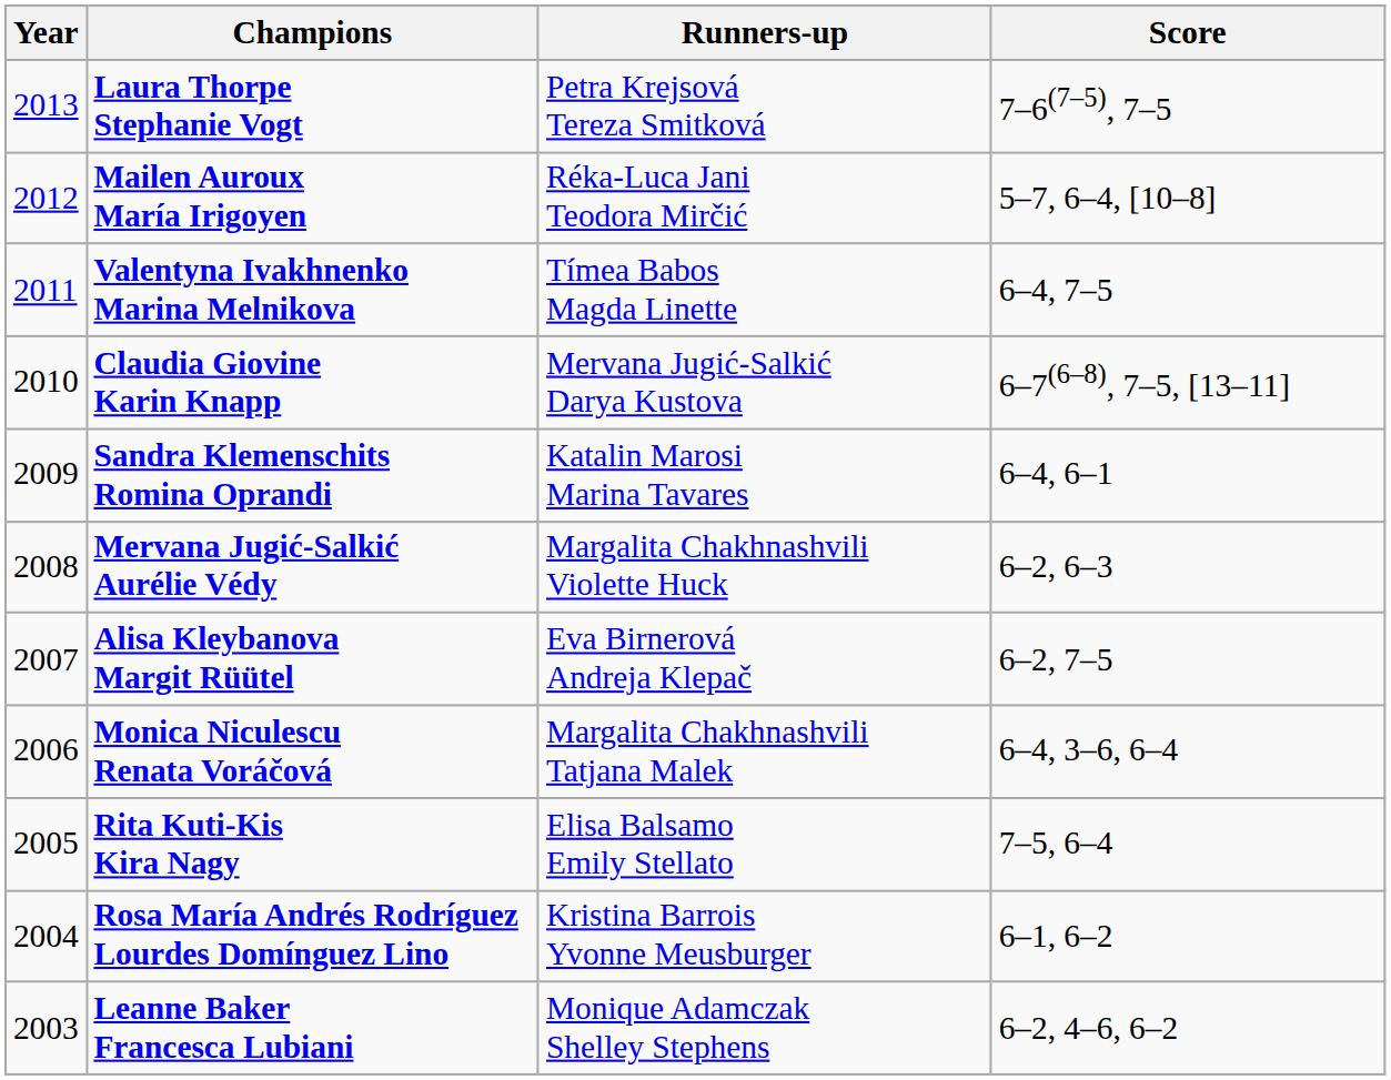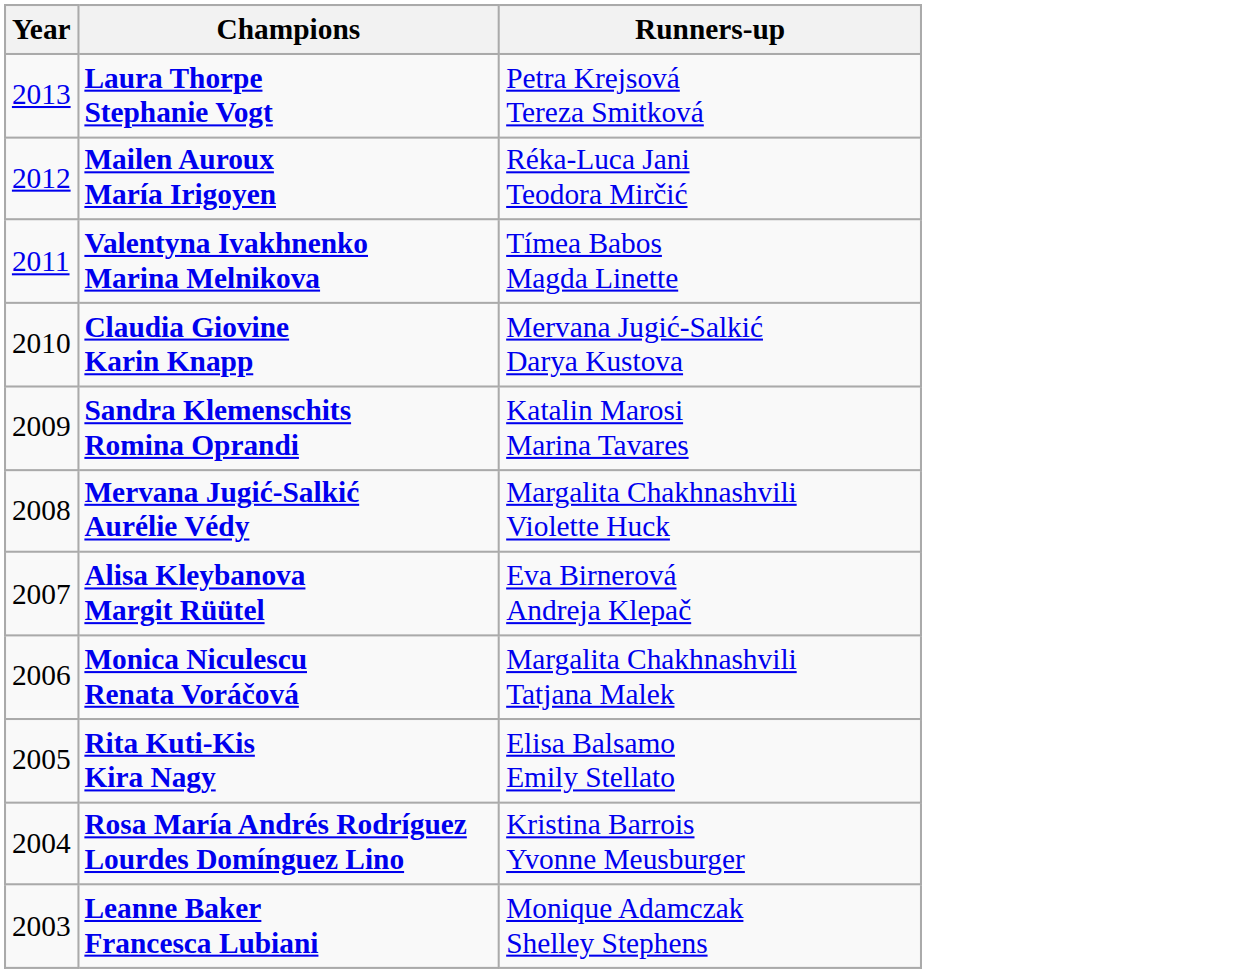 <table class="wikitable" style="font-size:90%">
 <tr>
 <th>Year</th>
 <th width="200">Champions</th>
 <th width="200">Runners-up</th>
-<th width="175">Score</th>
 </tr>
 <tr>
 <td><a href='#'>2013</a></td>
 <td> <strong><a href='#'>Laura Thorpe</a></strong> <br>  <strong><a href='#'>Stephanie Vogt</a></strong></td>
 <td> <a href='#'>Petra Krejsová</a> <br>  <a href='#'>Tereza Smitková</a></td>
-<td>7–6<sup>(7–5)</sup>, 7–5</td>
 </tr>
 <tr>
 <td><a href='#'>2012</a></td>
 <td> <strong><a href='#'>Mailen Auroux</a></strong> <br>  <strong><a href='#'>María Irigoyen</a></strong></td>
 <td> <a href='#'>Réka-Luca Jani</a> <br>  <a href='#'>Teodora Mirčić</a></td>
-<td>5–7, 6–4, [10–8]</td>
 </tr>
 <tr>
 <td><a href='#'>2011</a></td>
 <td> <strong><a href='#'>Valentyna Ivakhnenko</a></strong> <br>  <strong><a href='#'>Marina Melnikova</a></strong></td>
 <td> <a href='#'>Tímea Babos</a> <br>  <a href='#'>Magda Linette</a></td>
-<td>6–4, 7–5</td>
 </tr>
 <tr>
 <td>2010</td>
 <td> <strong><a href='#'>Claudia Giovine</a></strong> <br>  <strong><a href='#'>Karin Knapp</a></strong></td>
 <td> <a href='#'>Mervana Jugić-Salkić</a> <br>  <a href='#'>Darya Kustova</a></td>
-<td>6–7<sup>(6–8)</sup>, 7–5, [13–11]</td>
 </tr>
 <tr>
 <td>2009</td>
 <td> <strong><a href='#'>Sandra Klemenschits</a></strong> <br>  <strong><a href='#'>Romina Oprandi</a></strong></td>
 <td> <a href='#'>Katalin Marosi</a> <br>  <a href='#'>Marina Tavares</a></td>
-<td>6–4, 6–1</td>
 </tr>
 <tr>
 <td>2008</td>
 <td> <strong><a href='#'>Mervana Jugić-Salkić</a></strong> <br>  <strong><a href='#'>Aurélie Védy</a></strong></td>
 <td> <a href='#'>Margalita Chakhnashvili</a> <br>  <a href='#'>Violette Huck</a></td>
-<td>6–2, 6–3</td>
 </tr>
 <tr>
 <td>2007</td>
 <td> <strong><a href='#'>Alisa Kleybanova</a></strong> <br>  <strong><a href='#'>Margit Rüütel</a></strong></td>
 <td> <a href='#'>Eva Birnerová</a> <br>  <a href='#'>Andreja Klepač</a></td>
-<td>6–2, 7–5</td>
 </tr>
 <tr>
 <td>2006</td>
 <td> <strong><a href='#'>Monica Niculescu</a></strong> <br>  <strong><a href='#'>Renata Voráčová</a></strong></td>
 <td> <a href='#'>Margalita Chakhnashvili</a> <br>  <a href='#'>Tatjana Malek</a></td>
-<td>6–4, 3–6, 6–4</td>
 </tr>
 <tr>
 <td>2005</td>
 <td> <strong><a href='#'>Rita Kuti-Kis</a></strong> <br>  <strong><a href='#'>Kira Nagy</a></strong></td>
 <td> <a href='#'>Elisa Balsamo</a> <br>  <a href='#'>Emily Stellato</a></td>
-<td>7–5, 6–4</td>
 </tr>
 <tr>
 <td>2004</td>
 <td> <strong><a href='#'>Rosa María Andrés Rodríguez</a></strong> <br>  <strong><a href='#'>Lourdes Domínguez Lino</a></strong></td>
 <td> <a href='#'>Kristina Barrois</a> <br>  <a href='#'>Yvonne Meusburger</a></td>
-<td>6–1, 6–2</td>
 </tr>
 <tr>
 <td>2003</td>
 <td> <strong><a href='#'>Leanne Baker</a></strong> <br>  <strong><a href='#'>Francesca Lubiani</a></strong></td>
 <td> <a href='#'>Monique Adamczak</a> <br>  <a href='#'>Shelley Stephens</a></td>
-<td>6–2, 4–6, 6–2</td>
 </tr>
 </table>
